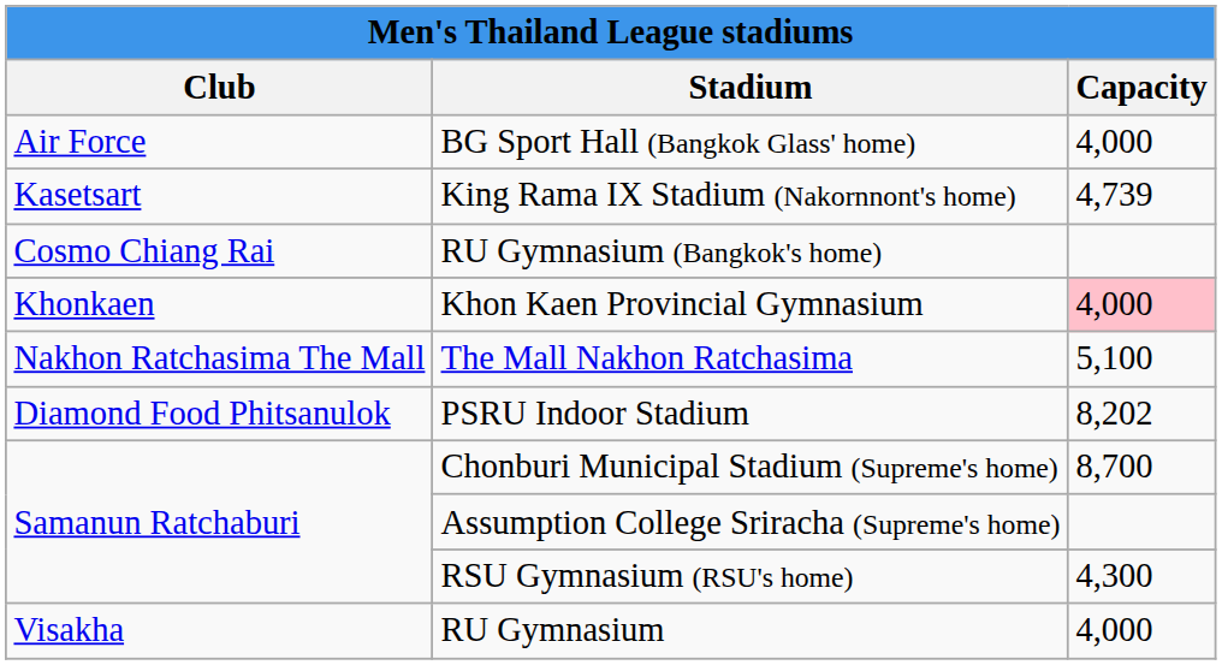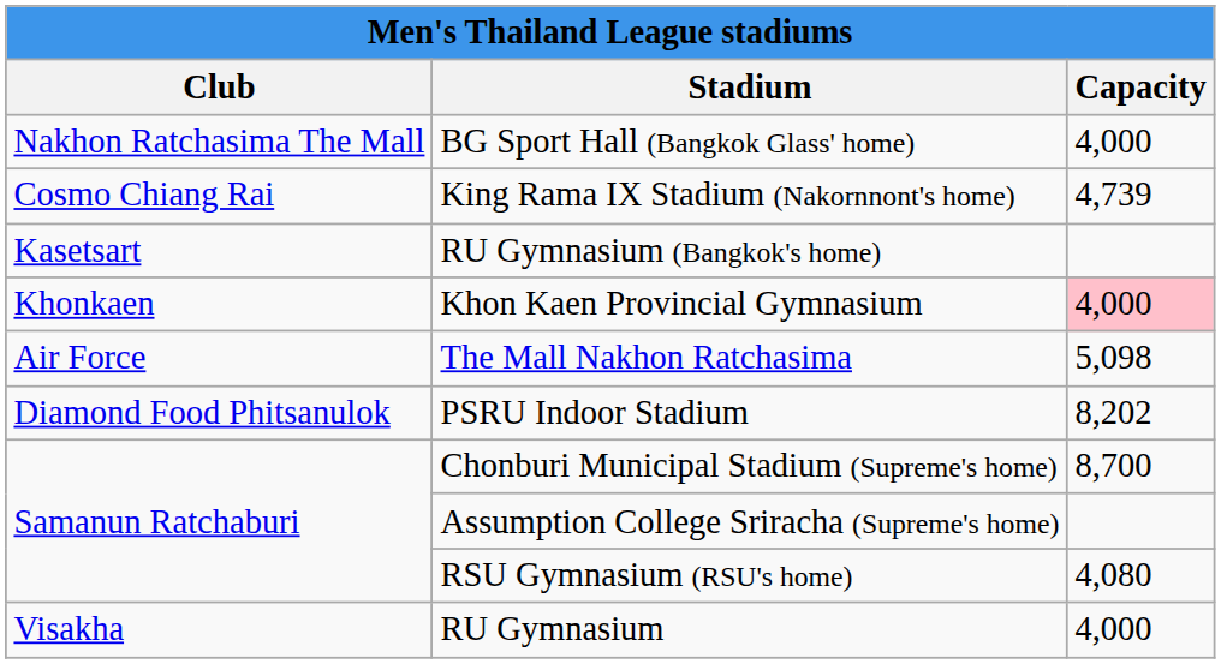 <table class="wikitable sortable">
 <tr>
 <th style=background:#3C95EA colspan=3><span>Men's Thailand League stadiums</span></th>
 </tr>
 <tr>
 <th>Club</th>
 <th>Stadium</th>
 <th>Capacity</th>
 </tr>
 <tr>
-<td><a href='#'>Air Force</a></td>
+<td><a href='#'>Nakhon Ratchasima The Mall</a></td>
 <td>BG Sport Hall <small>(Bangkok Glass' home)</small></td>
 <td>4,000</td>
 </tr>
 <tr>
-<td><a href='#'>Kasetsart</a></td>
+<td><a href='#'>Cosmo Chiang Rai</a></td>
 <td>King Rama IX Stadium <small>(Nakornnont's home)</small></td>
 <td>4,739</td>
 </tr>
 <tr>
-<td><a href='#'>Cosmo Chiang Rai</a></td>
+<td><a href='#'>Kasetsart</a></td>
 <td>RU Gymnasium <small>(Bangkok's home)</small></td>
 <td></td>
 </tr>
 <tr>
 <td><a href='#'>Khonkaen</a></td>
 <td>Khon Kaen Provincial Gymnasium</td>
 <td style="background: pink;">4,000</td>
 </tr>
 <tr>
-<td><a href='#'>Nakhon Ratchasima The Mall</a></td>
+<td><a href='#'>Air Force</a></td>
 <td><a href='#'>The Mall Nakhon Ratchasima</a></td>
-<td>5,100</td>
+<td>5,098</td>
 </tr>
 <tr>
 <td><a href='#'>Diamond Food Phitsanulok</a></td>
 <td>PSRU Indoor Stadium</td>
 <td>8,202</td>
 </tr>
 <tr>
 <td rowspan=3><a href='#'>Samanun Ratchaburi</a></td>
 <td>Chonburi Municipal Stadium <small>(Supreme's home)</small></td>
 <td>8,700</td>
 </tr>
 <tr>
 <td>Assumption College Sriracha <small>(Supreme's home)</small></td>
 <td></td>
 </tr>
 <tr>
 <td>RSU Gymnasium <small>(RSU's home)</small></td>
-<td>4,300</td>
+<td>4,080</td>
 </tr>
 <tr>
 <td><a href='#'>Visakha</a></td>
 <td>RU Gymnasium</td>
 <td>4,000</td>
 </tr>
 </table>
